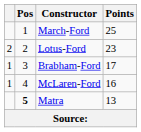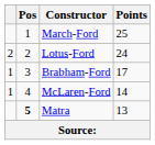 <table class="wikitable" style="font-size: 95%;">
 <tr>
 <th></th>
 <th>Pos</th>
 <th>Constructor</th>
 <th>Points</th>
 </tr>
 <tr>
 <td align="left"></td>
 <td align="center">1</td>
 <td> <a href='#'>March</a>-<a href='#'>Ford</a></td>
 <td align="left">25</td>
 </tr>
 <tr>
 <td align="left"> 2</td>
 <td align="center">2</td>
 <td> <a href='#'>Lotus</a>-<a href='#'>Ford</a></td>
-<td align="left">23</td>
+<td align="left">24</td>
 </tr>
 <tr>
 <td align="left"> 1</td>
 <td align="center">3</td>
 <td> <a href='#'>Brabham</a>-<a href='#'>Ford</a></td>
 <td align="left">17</td>
 </tr>
 <tr>
 <td align="left"> 1</td>
 <td align="center">4</td>
 <td> <a href='#'>McLaren</a>-<a href='#'>Ford</a></td>
-<td align="left">16</td>
+<td align="left">14</td>
 </tr>
 <tr>
 <td align="left"></td>
 <td align="center"><strong>5</strong></td>
 <td> <a href='#'>Matra</a></td>
 <td align="left">13</td>
 </tr>
 <tr>
 <th colspan=4>Source: </th>
 </tr>
 </table>
